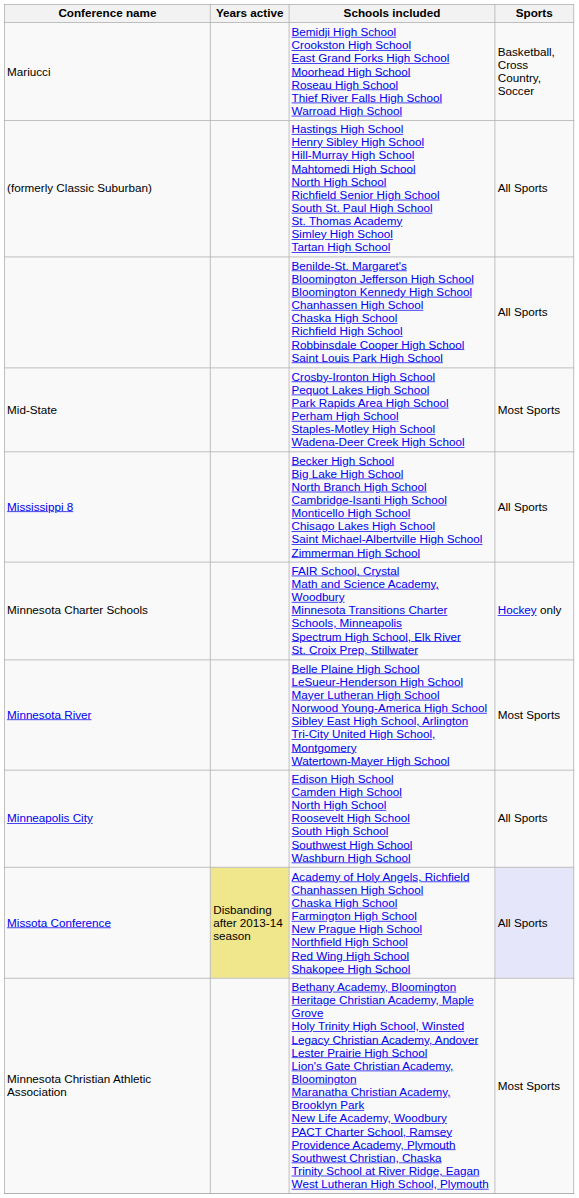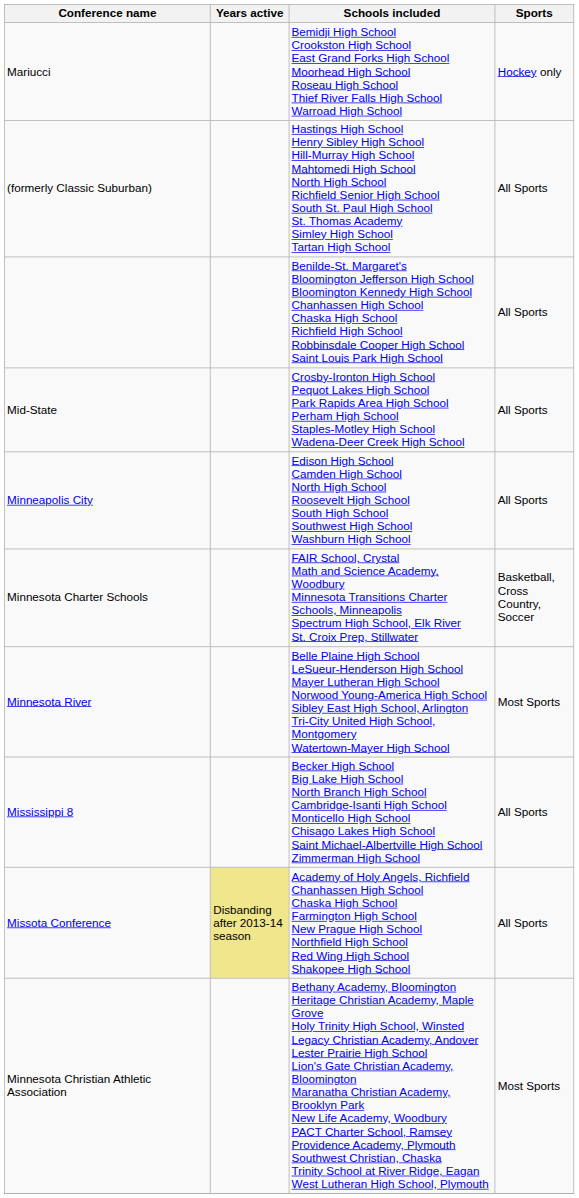 <table class="wikitable">
 <tr>
 <th width="275">Conference name</th>
 <th width="100">Years active</th>
 <th width="275">Schools included</th>
 <th width="100">Sports</th>
 </tr>
 <tr>
 <td>Mariucci</td>
 <td></td>
 <td><a href='#'>Bemidji High School</a><br><a href='#'>Crookston High School</a><br><a href='#'>East Grand Forks High School</a><br><a href='#'>Moorhead High School</a><br><a href='#'>Roseau High School</a><br><a href='#'>Thief River Falls High School</a><br><a href='#'>Warroad High School</a></td>
-<td>Basketball, Cross Country, Soccer</td>
+<td><a href='#'>Hockey</a> only</td>
 </tr>
 <tr>
 <td> (formerly Classic Suburban)</td>
 <td></td>
 <td><a href='#'>Hastings High School</a><br><a href='#'>Henry Sibley High School</a><br><a href='#'>Hill-Murray High School</a><br><a href='#'>Mahtomedi High School</a><br><a href='#'>North High School</a><br><a href='#'>Richfield Senior High School</a><br><a href='#'>South St. Paul High School</a><br><a href='#'>St. Thomas Academy</a><br><a href='#'>Simley High School</a><br><a href='#'>Tartan High School</a><br></td>
 <td>All Sports</td>
 </tr>
 <tr>
 <td></td>
 <td></td>
 <td><a href='#'>Benilde-St. Margaret's</a><br><a href='#'>Bloomington Jefferson High School</a><br><a href='#'>Bloomington Kennedy High School</a><br><a href='#'>Chanhassen High School</a><br><a href='#'>Chaska High School</a><br><a href='#'>Richfield High School</a><br><a href='#'>Robbinsdale Cooper High School</a><br><a href='#'>Saint Louis Park High School</a></td>
 <td>All Sports</td>
 </tr>
 <tr>
 <td>Mid-State</td>
 <td></td>
 <td><a href='#'>Crosby-Ironton High School</a><br><a href='#'>Pequot Lakes High School</a><br><a href='#'>Park Rapids Area High School</a><br><a href='#'>Perham High School</a><br><a href='#'>Staples-Motley High School</a><br><a href='#'>Wadena-Deer Creek High School</a></td>
+<td>All Sports</td>
+</tr>
+<tr>
+<td><a href='#'>Minneapolis City</a></td>
+<td></td>
+<td><a href='#'>Edison High School</a><br> <a href='#'>Camden High School</a><br> <a href='#'>North High School</a><br> <a href='#'>Roosevelt High School</a><br> <a href='#'>South High School</a><br> <a href='#'>Southwest High School</a><br> <a href='#'>Washburn High School</a></td>
+<td>All Sports</td>
+</tr>
+<tr>
+<td>Minnesota Charter Schools</td>
+<td></td>
+<td><a href='#'>FAIR School, Crystal</a><br><a href='#'>Math and Science Academy, Woodbury</a><br><a href='#'>Minnesota Transitions Charter Schools, Minneapolis</a><br><a href='#'>Spectrum High School, Elk River</a><br><a href='#'>St. Croix Prep, Stillwater</a></td>
+<td>Basketball, Cross Country, Soccer</td>
+</tr>
+<tr>
+<td><a href='#'>Minnesota River</a></td>
+<td></td>
+<td><a href='#'>Belle Plaine High School</a><br><a href='#'>LeSueur-Henderson High School</a><br><a href='#'>Mayer Lutheran High School</a><br><a href='#'>Norwood Young-America High School</a><br><a href='#'>Sibley East High School, Arlington</a><br><a href='#'>Tri-City United High School, Montgomery</a><br><a href='#'>Watertown-Mayer High School</a></td>
 <td>Most Sports</td>
 </tr>
 <tr>
 <td><a href='#'>Mississippi 8</a></td>
 <td></td>
 <td><a href='#'>Becker High School</a><br> <a href='#'>Big Lake High School</a><br> <a href='#'>North Branch High School</a><br> <a href='#'>Cambridge-Isanti High School</a><br> <a href='#'>Monticello High School</a><br>  <a href='#'>Chisago Lakes High School</a><br><a href='#'>Saint Michael-Albertville High School</a> <br><a href='#'>Zimmerman High School</a><br></td>
 <td>All Sports</td>
 </tr>
 <tr>
-<td>Minnesota Charter Schools</td>
-<td></td>
-<td><a href='#'>FAIR School, Crystal</a><br><a href='#'>Math and Science Academy, Woodbury</a><br><a href='#'>Minnesota Transitions Charter Schools, Minneapolis</a><br><a href='#'>Spectrum High School, Elk River</a><br><a href='#'>St. Croix Prep, Stillwater</a></td>
-<td><a href='#'>Hockey</a> only</td>
-</tr>
-<tr>
-<td><a href='#'>Minnesota River</a></td>
-<td></td>
-<td><a href='#'>Belle Plaine High School</a><br><a href='#'>LeSueur-Henderson High School</a><br><a href='#'>Mayer Lutheran High School</a><br><a href='#'>Norwood Young-America High School</a><br><a href='#'>Sibley East High School, Arlington</a><br><a href='#'>Tri-City United High School, Montgomery</a><br><a href='#'>Watertown-Mayer High School</a></td>
-<td>Most Sports</td>
-</tr>
-<tr>
-<td><a href='#'>Minneapolis City</a></td>
-<td></td>
-<td><a href='#'>Edison High School</a><br> <a href='#'>Camden High School</a><br> <a href='#'>North High School</a><br> <a href='#'>Roosevelt High School</a><br> <a href='#'>South High School</a><br> <a href='#'>Southwest High School</a><br> <a href='#'>Washburn High School</a></td>
-<td>All Sports</td>
-</tr>
-<tr>
 <td><a href='#'>Missota Conference</a></td>
 <td style="background: khaki;">Disbanding after 2013-14 season</td>
 <td><a href='#'>Academy of Holy Angels, Richfield</a> <br> <a href='#'>Chanhassen High School</a> <br> <a href='#'>Chaska High School</a><br><a href='#'>Farmington High School</a><br> <a href='#'>New Prague High School</a><br> <a href='#'>Northfield High School</a> <br><a href='#'>Red Wing High School</a><br> <a href='#'>Shakopee High School</a></td>
-<td style="background: lavender;">All Sports</td>
+<td>All Sports</td>
 </tr>
 <tr>
 <td>Minnesota Christian Athletic Association</td>
 <td></td>
 <td><a href='#'>Bethany Academy, Bloomington</a> <br><a href='#'>Heritage Christian Academy, Maple Grove</a><br><a href='#'>Holy Trinity High School, Winsted</a><br><a href='#'>Legacy Christian Academy, Andover</a><br><a href='#'>Lester Prairie High School</a><br><a href='#'>Lion's Gate Christian Academy, Bloomington</a><br><a href='#'>Maranatha Christian Academy, Brooklyn Park</a><br><a href='#'>New Life Academy, Woodbury</a><br><a href='#'>PACT Charter School, Ramsey</a><br><a href='#'>Providence Academy, Plymouth</a><br><a href='#'>Southwest Christian, Chaska</a><br><a href='#'>Trinity School at River Ridge, Eagan</a><br><a href='#'>West Lutheran High School, Plymouth</a></td>
 <td>Most Sports</td>
 </tr>
 <tr>
 </tr>
 </table>
